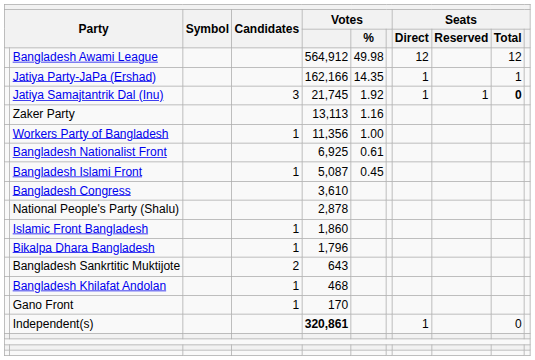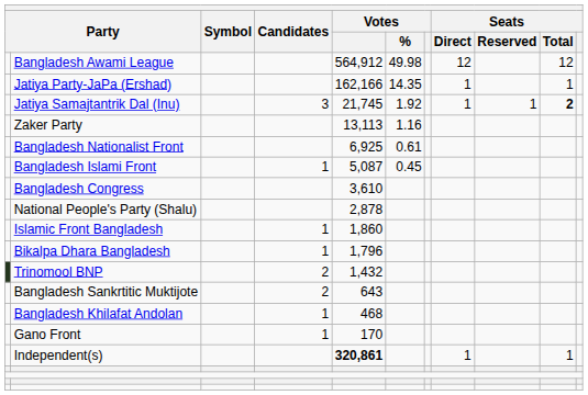 <table class="wikitable">
 <tr>
 <th colspan="11" style="text-align:centre"></th>
 </tr>
 <tr>
 <th colspan="2" rowspan="2">Party</th>
 <th rowspan="2">Symbol</th>
 <th rowspan="2">Candidates</th>
 <th colspan="3">Votes</th>
 <th colspan="4">Seats</th>
 </tr>
 <tr>
 <th></th>
 <th>%</th>
 <th></th>
 <th>Direct</th>
 <th>Reserved</th>
 <th>Total</th>
 <th></th>
 </tr>
 <tr>
 <td></td>
 <td><a href='#'>Bangladesh Awami League</a></td>
 <td></td>
 <td style="text-align:right"></td>
 <td style="text-align:right">564,912</td>
 <td style="text-align:right">49.98</td>
 <td></td>
 <td style="text-align:right">12</td>
 <td style="text-align:right"></td>
 <td style="text-align:right">12</td>
 <td></td>
 </tr>
 <tr>
 <td></td>
 <td><a href='#'>Jatiya Party-JaPa (Ershad)</a></td>
 <td></td>
 <td style="text-align:right"></td>
 <td style="text-align:right">162,166</td>
 <td style="text-align:right">14.35</td>
 <td></td>
 <td style="text-align:right">1</td>
 <td style="text-align:right"></td>
 <td style="text-align:right">1</td>
 <td></td>
 </tr>
 <tr>
 <td></td>
 <td><a href='#'>Jatiya Samajtantrik Dal (Inu)</a></td>
 <td></td>
 <td style="text-align:right">3</td>
 <td style="text-align:right">21,745</td>
 <td style="text-align:right">1.92</td>
 <td></td>
 <td style="text-align:right">1</td>
 <td style="text-align:right">1</td>
-<td style="text-align:right"><strong>0</strong></td>
+<td style="text-align:right"><strong>2</strong></td>
 <td></td>
 </tr>
 <tr>
 <td></td>
 <td>Zaker Party</td>
 <td></td>
 <td style="text-align:right"></td>
 <td style="text-align:right">13,113</td>
 <td style="text-align:right">1.16</td>
-<td></td>
-<td style="text-align:right"></td>
-<td style="text-align:right"></td>
-<td style="text-align:right"></td>
-<td></td>
-</tr>
-<tr>
-<td></td>
-<td><a href='#'>Workers Party of Bangladesh</a></td>
-<td></td>
-<td style="text-align:right">1</td>
-<td style="text-align:right">11,356</td>
-<td style="text-align:right">1.00</td>
 <td></td>
 <td style="text-align:right"></td>
 <td style="text-align:right"></td>
 <td style="text-align:right"></td>
 <td></td>
 </tr>
 <tr>
 <td></td>
 <td><a href='#'>Bangladesh Nationalist Front</a></td>
 <td></td>
 <td style="text-align:right"></td>
 <td style="text-align:right">6,925</td>
 <td style="text-align:right">0.61</td>
 <td></td>
 <td style="text-align:right"></td>
 <td style="text-align:right"></td>
 <td style="text-align:right"></td>
 <td></td>
 </tr>
 <tr>
 <td></td>
 <td><a href='#'>Bangladesh Islami Front</a></td>
 <td></td>
 <td style="text-align:right">1</td>
 <td style="text-align:right">5,087</td>
 <td style="text-align:right">0.45</td>
 <td></td>
 <td style="text-align:right"></td>
 <td style="text-align:right"></td>
 <td style="text-align:right"></td>
 <td></td>
 </tr>
 <tr>
 <td></td>
 <td><a href='#'>Bangladesh Congress</a></td>
 <td></td>
 <td style="text-align:right"></td>
 <td style="text-align:right">3,610</td>
 <td style="text-align:right"></td>
 <td></td>
 <td style="text-align:right"></td>
 <td style="text-align:right"></td>
 <td style="text-align:right"></td>
 <td></td>
 </tr>
 <tr>
 <td></td>
 <td>National People's Party (Shalu)</td>
 <td></td>
 <td style="text-align:right"></td>
 <td style="text-align:right">2,878</td>
 <td style="text-align:right"></td>
 <td></td>
 <td style="text-align:right"></td>
 <td style="text-align:right"></td>
 <td style="text-align:right"></td>
 <td></td>
 </tr>
 <tr>
 <td></td>
 <td><a href='#'>Islamic Front Bangladesh</a></td>
 <td></td>
 <td style="text-align:right">1</td>
 <td style="text-align:right">1,860</td>
 <td style="text-align:right"></td>
 <td></td>
 <td style="text-align:right"></td>
 <td style="text-align:right"></td>
 <td style="text-align:right"></td>
 <td></td>
 </tr>
 <tr>
 <td></td>
 <td><a href='#'>Bikalpa Dhara Bangladesh</a></td>
 <td></td>
 <td style="text-align:right">1</td>
 <td style="text-align:right">1,796</td>
 <td style="text-align:right"></td>
 <td></td>
 <td style="text-align:right"></td>
 <td style="text-align:right"></td>
 <td style="text-align:right"></td>
 <td></td>
 </tr>
 <tr>
+<td bgcolor="#24361E"></td>
+<td><a href='#'>Trinomool BNP</a></td>
+<td></td>
+<td style="text-align:right">2</td>
+<td style="text-align:right">1,432</td>
+<td style="text-align:right"></td>
+<td></td>
+<td style="text-align:right"></td>
+<td style="text-align:right"></td>
+<td style="text-align:right"></td>
+<td></td>
+</tr>
+<tr>
 <td></td>
 <td>Bangladesh Sankrtitic Muktijote</td>
 <td></td>
 <td style="text-align:right">2</td>
 <td style="text-align:right">643</td>
 <td style="text-align:right"></td>
 <td></td>
 <td style="text-align:right"></td>
 <td style="text-align:right"></td>
 <td style="text-align:right"></td>
 <td></td>
 </tr>
 <tr>
 <td></td>
 <td><a href='#'>Bangladesh Khilafat Andolan</a></td>
 <td></td>
 <td style="text-align:right">1</td>
 <td style="text-align:right">468</td>
 <td style="text-align:right"></td>
 <td></td>
 <td style="text-align:right"></td>
 <td style="text-align:right"></td>
 <td style="text-align:right"></td>
 <td></td>
 </tr>
 <tr>
 <td></td>
 <td>Gano Front</td>
 <td></td>
 <td style="text-align:right">1</td>
 <td style="text-align:right">170</td>
 <td style="text-align:right"></td>
 <td></td>
 <td style="text-align:right"></td>
 <td style="text-align:right"></td>
 <td style="text-align:right"></td>
 <td></td>
 </tr>
 <tr>
 <td></td>
 <td>Independent(s)</td>
 <td></td>
 <td style="text-align:right"></td>
 <td style="text-align:right"><strong>320,861</strong></td>
 <td style="text-align:right"></td>
 <td></td>
 <td style="text-align:right">1</td>
 <td style="text-align:right"></td>
-<td style="text-align:right">0</td>
+<td style="text-align:right">1</td>
 <td></td>
 </tr>
 <tr>
 <th></th>
 <th></th>
 <th></th>
 <th></th>
 <th></th>
 <th></th>
 <th></th>
 <th></th>
 <th></th>
 <th></th>
 <th></th>
 </tr>
 <tr>
 <td colspan="11"></td>
 </tr>
 <tr>
 <th></th>
 <th></th>
 <th></th>
 <th></th>
 <th></th>
 <th></th>
 <th></th>
 <th></th>
 <th></th>
 <th></th>
 <th></th>
 </tr>
 <tr>
 <td></td>
 <td></td>
 <td></td>
 <td></td>
 <td></td>
 <td></td>
 <td></td>
 <td></td>
 <td></td>
 <td></td>
 <td></td>
 </tr>
 </table>
